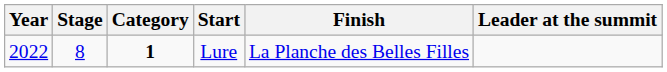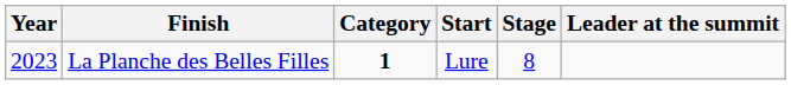 <table class="wikitable" style="text-align: center;">
 <tr>
 <th>Year</th>
-<th>Stage</th>
+<th>Finish</th>
 <th>Category</th>
 <th>Start</th>
-<th>Finish</th>
+<th>Stage</th>
 <th>Leader at the summit</th>
 </tr>
 <tr>
-<td><a href='#'>2022</a></td>
-<td><a href='#'>8</a></td>
+<td><a href='#'>2023</a></td>
+<td><a href='#'>La Planche des Belles Filles</a></td>
 <td><strong>1</strong></td>
 <td><a href='#'>Lure</a></td>
-<td><a href='#'>La Planche des Belles Filles</a></td>
+<td><a href='#'>8</a></td>
 <td align=left></td>
 </tr>
 </table>
